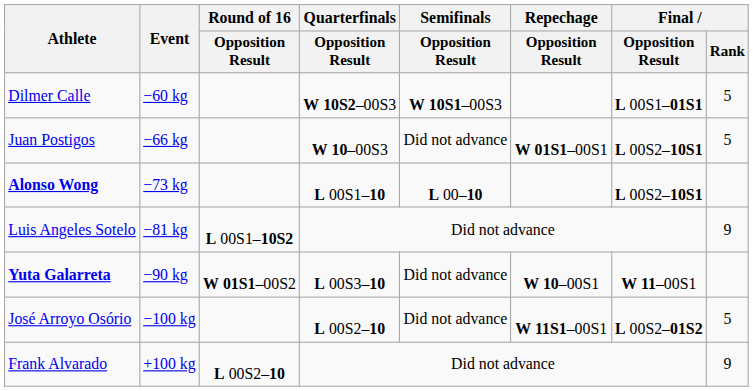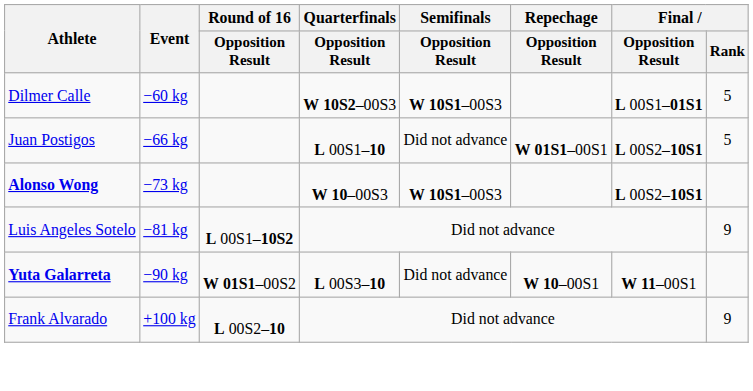 <table class="wikitable" style="font-size:90%">
 <tr>
 <th rowspan=2>Athlete</th>
 <th rowspan=2>Event</th>
 <th>Round of 16</th>
 <th>Quarterfinals</th>
 <th>Semifinals</th>
 <th>Repechage</th>
 <th colspan=2>Final / </th>
 </tr>
 <tr style="font-size:95%">
 <th>Opposition<br>Result</th>
 <th>Opposition<br>Result</th>
 <th>Opposition<br>Result</th>
 <th>Opposition<br>Result</th>
 <th>Opposition<br>Result</th>
 <th>Rank</th>
 </tr>
 <tr align=center>
 <td align=left><a href='#'>Dilmer Calle</a></td>
 <td align=left><a href='#'>−60 kg</a></td>
 <td></td>
 <td><br><strong>W</strong> <strong>10S2</strong>–00S3</td>
 <td><br><strong>W</strong> <strong>10S1</strong>–00S3</td>
 <td></td>
 <td><br><strong>L</strong> 00S1–<strong>01S1</strong></td>
 <td>5</td>
 </tr>
 <tr align=center>
 <td align=left><a href='#'>Juan Postigos</a></td>
 <td align=left><a href='#'>−66 kg</a></td>
 <td></td>
-<td><br><strong>W</strong> <strong>10</strong>–00S3</td>
+<td><br><strong>L</strong> 00S1–<strong>10</strong></td>
 <td>Did not advance</td>
 <td><br><strong>W</strong> <strong>01S1</strong>–00S1</td>
 <td><br><strong>L</strong> 00S2–<strong>10S1</strong></td>
 <td>5</td>
 </tr>
 <tr align=center>
 <td align=left><strong><a href='#'>Alonso Wong</a></strong></td>
 <td align=left><a href='#'>−73 kg</a></td>
 <td></td>
-<td><br><strong>L</strong> 00S1–<strong>10</strong></td>
-<td><br><strong>L</strong> 00–<strong>10</strong></td>
+<td><br><strong>W</strong> <strong>10</strong>–00S3</td>
+<td><br><strong>W</strong> <strong>10S1</strong>–00S3</td>
 <td></td>
 <td><br><strong>L</strong> 00S2–<strong>10S1</strong></td>
 <td></td>
 </tr>
 <tr align=center>
 <td align=left><a href='#'>Luis Angeles Sotelo</a></td>
 <td align=left><a href='#'>−81 kg</a></td>
 <td><br><strong>L</strong> 00S1–<strong>10S2</strong></td>
 <td colspan=4>Did not advance</td>
 <td>9</td>
 </tr>
 <tr align=center>
 <td align=left><strong><a href='#'>Yuta Galarreta</a></strong></td>
 <td align=left><a href='#'>−90 kg</a></td>
 <td><br><strong>W</strong> <strong>01S1</strong>–00S2</td>
 <td><br><strong>L</strong> 00S3–<strong>10</strong></td>
 <td>Did not advance</td>
 <td><br><strong>W</strong> <strong>10</strong>–00S1</td>
 <td><br><strong>W</strong> <strong>11</strong>–00S1</td>
 <td></td>
 </tr>
 <tr align=center>
-<td align=left><a href='#'>José Arroyo Osório</a></td>
-<td align=left><a href='#'>−100 kg</a></td>
-<td></td>
-<td><br><strong>L</strong> 00S2–<strong>10</strong></td>
-<td>Did not advance</td>
-<td><br><strong>W</strong> <strong>11S1</strong>–00S1</td>
-<td><br><strong>L</strong> 00S2–<strong>01S2</strong></td>
-<td>5</td>
-</tr>
-<tr align=center>
 <td align=left><a href='#'>Frank Alvarado</a></td>
 <td align=left><a href='#'>+100 kg</a></td>
 <td><br><strong>L</strong> 00S2–<strong>10</strong></td>
 <td colspan=4>Did not advance</td>
 <td>9</td>
 </tr>
 </table>
